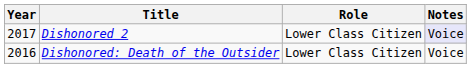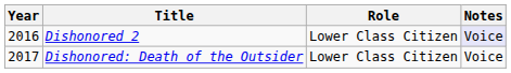 <table class="wikitable sortable">
 <tr>
 <th>Year</th>
 <th>Title</th>
 <th>Role</th>
 <th class="unsortable">Notes</th>
 </tr>
 <tr>
-<td>2017</td>
+<td>2016</td>
 <td><em><a href='#'>Dishonored 2</a></em></td>
 <td>Lower Class Citizen</td>
 <td style="background: lavender;">Voice</td>
 </tr>
 <tr>
-<td>2016</td>
+<td>2017</td>
 <td><em><a href='#'>Dishonored: Death of the Outsider</a></em></td>
 <td>Lower Class Citizen</td>
 <td>Voice</td>
 </tr>
 </table>
